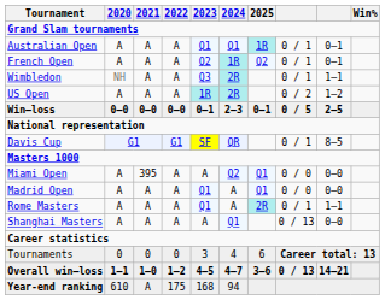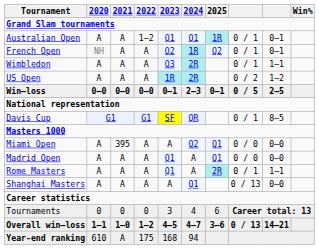 <table class="wikitable" style=text-align:center>
 <tr>
 <th>Tournament</th>
 <th><a href='#'>2020</a></th>
 <th><a href='#'>2021</a></th>
 <th><a href='#'>2022</a></th>
 <th><a href='#'>2023</a></th>
 <th><a href='#'>2024</a></th>
 <th>2025</th>
 <th></th>
 <th></th>
 <th>Win%</th>
 </tr>
 <tr>
 <td colspan="10" align="left"><strong><a href='#'>Grand Slam tournaments</a></strong></td>
 </tr>
 <tr>
 <td align=left><a href='#'>Australian Open</a></td>
 <td>A</td>
 <td>A</td>
-<td>A</td>
+<td>1–2</td>
 <td bgcolor=f0f8ff><a href='#'>Q1</a></td>
 <td bgcolor=f0f8ff><a href='#'>Q1</a></td>
 <td bgcolor =afeeee><a href='#'>1R</a></td>
 <td>0 / 1</td>
 <td>0–1</td>
 <td></td>
 </tr>
 <tr>
 <td align=left><a href='#'>French Open</a></td>
-<td>A</td>
+<td style=color:#767676>NH</td>
 <td>A</td>
 <td>A</td>
 <td bgcolor=f0f8ff><a href='#'>Q2</a></td>
 <td bgcolor=afeeee><a href='#'>1R</a></td>
 <td bgcolor=f0f8ff><a href='#'>Q2</a></td>
 <td>0 / 1</td>
 <td>0–1</td>
 <td></td>
 </tr>
 <tr>
 <td align=left><a href='#'>Wimbledon</a></td>
-<td style=color:#767676>NH</td>
+<td>A</td>
 <td>A</td>
 <td>A</td>
 <td bgcolor=f0f8ff><a href='#'>Q3</a></td>
 <td bgcolor=afeeee><a href='#'>2R</a></td>
 <td></td>
 <td>0 / 1</td>
 <td>1–1</td>
 <td></td>
 </tr>
 <tr>
 <td align=left><a href='#'>US Open</a></td>
 <td>A</td>
 <td>A</td>
 <td>A</td>
 <td bgcolor=afeeee><a href='#'>1R</a></td>
 <td bgcolor=afeeee><a href='#'>2R</a></td>
 <td></td>
 <td>0 / 2</td>
 <td>1–2</td>
 <td></td>
 </tr>
 <tr style=background:#efefef;font-weight:bold>
 <td align=left>Win–loss</td>
 <td>0–0</td>
 <td>0–0</td>
 <td>0–0</td>
 <td>0–1</td>
 <td>2–3</td>
 <td>0–1</td>
 <td>0 / 5</td>
 <td>2–5</td>
 <td></td>
 </tr>
 <tr>
 <td colspan="10" align="left"><strong>National representation</strong></td>
 </tr>
 <tr>
 <td align=left><a href='#'>Davis Cup</a></td>
 <td colspan=2 bgcolor=ecf2ff><a href='#'>G1</a></td>
 <td bgcolor=ecf2ff><a href='#'>G1</a></td>
 <td bgcolor=yellow><a href='#'>SF</a></td>
 <td bgcolor=ecf2ff><a href='#'>QR</a></td>
 <td></td>
 <td>0 / 1</td>
 <td>8–5</td>
 <td></td>
 </tr>
 <tr>
 <td colspan="10" align="left"><strong><a href='#'>Masters 1000</a></strong></td>
 </tr>
 <tr>
 <td align=left><a href='#'>Miami Open</a></td>
 <td>A</td>
 <td>395</td>
 <td>A</td>
 <td>A</td>
 <td bgcolor=f0f8ff><a href='#'>Q2</a></td>
 <td bgcolor=f0f8ff><a href='#'>Q1</a></td>
 <td>0 / 0</td>
 <td>0–0</td>
 <td></td>
 </tr>
 <tr>
 <td align=left><a href='#'>Madrid Open</a></td>
 <td>A</td>
 <td>A</td>
 <td>A</td>
 <td bgcolor=f0f8ff><a href='#'>Q1</a></td>
 <td>A</td>
 <td bgcolor=f0f8ff><a href='#'>Q1</a></td>
 <td>0 / 0</td>
 <td>0–0</td>
 <td></td>
 </tr>
 <tr>
 <td align=left><a href='#'>Rome Masters</a></td>
 <td>A</td>
 <td>A</td>
 <td>A</td>
 <td bgcolor=f0f8ff><a href='#'>Q1</a></td>
 <td>A</td>
 <td bgcolor= afeeee><a href='#'>2R</a></td>
 <td>0 / 1</td>
 <td>1–1</td>
 <td></td>
 </tr>
 <tr>
 <td align=left><a href='#'>Shanghai Masters</a></td>
 <td>A</td>
 <td>A</td>
 <td>A</td>
 <td>A</td>
 <td bgcolor=f0f8ff><a href='#'>Q1</a></td>
 <td></td>
 <td>0 / 13</td>
 <td>0–0</td>
 <td></td>
 </tr>
 <tr>
 <td colspan="10" style="text-align:left"><strong>Career statistics</strong></td>
 </tr>
 <tr bgcolor=efefef>
 <td style=text-align:left>Tournaments</td>
 <td>0</td>
 <td>0</td>
 <td>0</td>
 <td>3</td>
 <td>4</td>
 <td>6</td>
 <td colspan="3"><strong>Career total: 13</strong></td>
 </tr>
 <tr style=font-weight:bold;background:#efefef>
 <td style=text-align:left>Overall win–loss</td>
 <td>1–1</td>
 <td>1–0</td>
 <td>1–2</td>
 <td>4–5</td>
 <td>4–7</td>
 <td>3–6</td>
 <td>0 / 13</td>
 <td>14–21</td>
 <td></td>
 </tr>
 <tr bgcolor=efefef>
 <td style=text-align:left><strong>Year-end ranking</strong></td>
 <td>610</td>
 <td>A</td>
 <td>175</td>
 <td>168</td>
 <td>94</td>
 <td></td>
 <td colspan="3"></td>
 </tr>
 </table>
